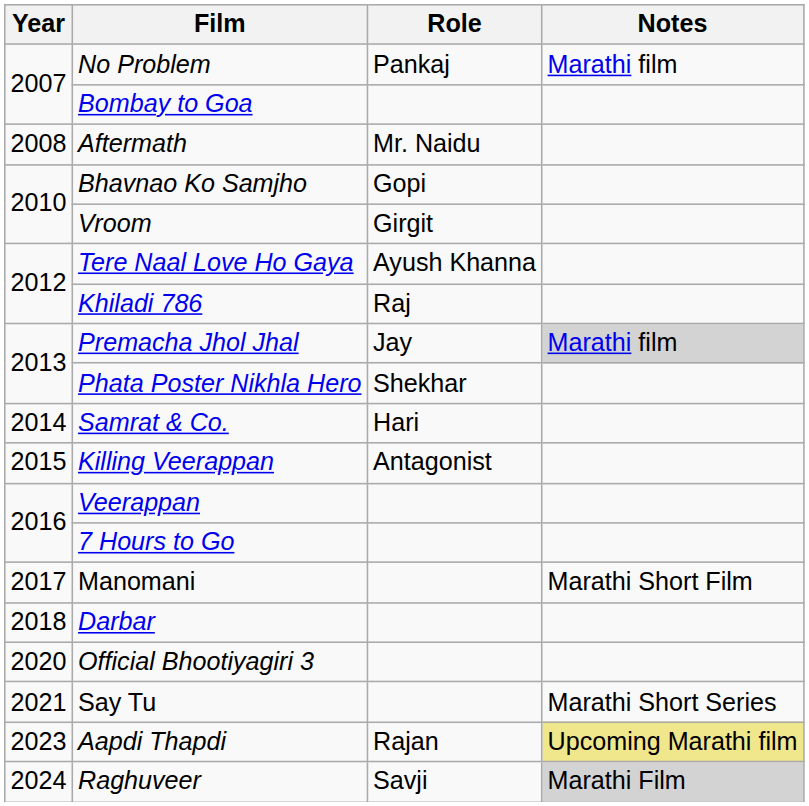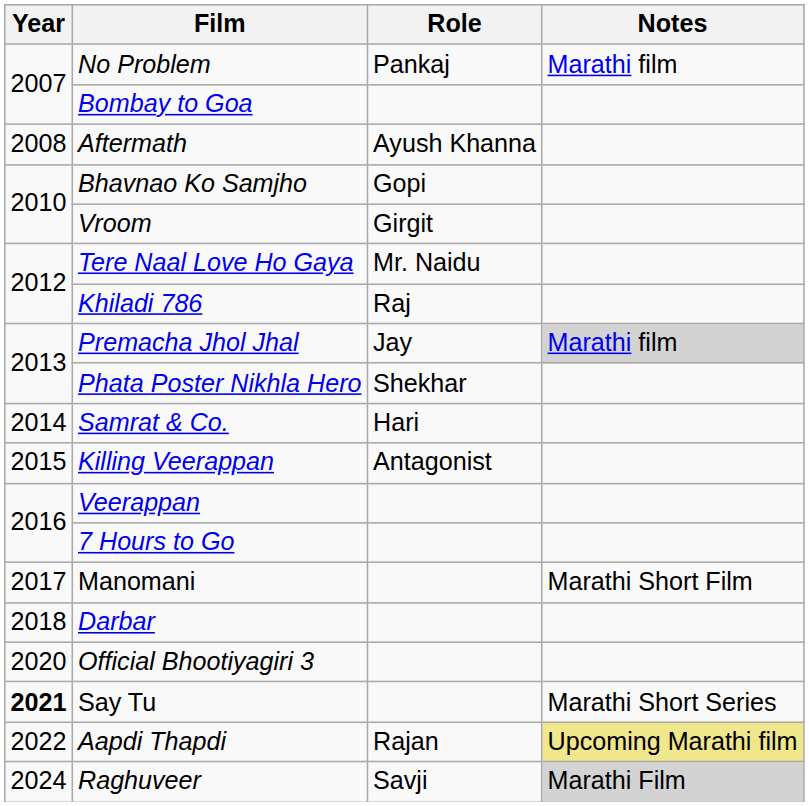 <table class="wikitable sortable">
 <tr>
 <th scope="col">Year</th>
 <th scope="col">Film</th>
 <th scope="col">Role</th>
 <th scope="col">Notes</th>
 </tr>
 <tr>
 <td rowspan="2">2007</td>
 <td><em>No Problem</em></td>
 <td>Pankaj</td>
 <td><a href='#'>Marathi</a> film</td>
 </tr>
 <tr>
 <td><em><a href='#'>Bombay to Goa</a></em></td>
 <td></td>
 <td></td>
 </tr>
 <tr>
 <td>2008</td>
 <td><em>Aftermath</em></td>
-<td>Mr. Naidu</td>
+<td>Ayush Khanna</td>
 <td></td>
 </tr>
 <tr>
 <td rowspan="2">2010</td>
 <td><em>Bhavnao Ko Samjho</em></td>
 <td>Gopi</td>
 <td></td>
 </tr>
 <tr>
 <td><em>Vroom</em></td>
 <td>Girgit</td>
 <td></td>
 </tr>
 <tr>
 <td rowspan="2">2012</td>
 <td><em><a href='#'>Tere Naal Love Ho Gaya</a></em></td>
-<td>Ayush Khanna</td>
+<td>Mr. Naidu</td>
 <td></td>
 </tr>
 <tr>
 <td><em><a href='#'>Khiladi 786</a></em></td>
 <td>Raj</td>
 <td></td>
 </tr>
 <tr>
 <td rowspan="2">2013</td>
 <td><em><a href='#'>Premacha Jhol Jhal</a></em></td>
 <td>Jay</td>
 <td style="background: lightgrey;"><a href='#'>Marathi</a> film</td>
 </tr>
 <tr>
 <td><em><a href='#'>Phata Poster Nikhla Hero</a></em></td>
 <td>Shekhar</td>
 <td></td>
 </tr>
 <tr>
 <td>2014</td>
 <td><em><a href='#'>Samrat & Co.</a></em></td>
 <td>Hari</td>
 <td></td>
 </tr>
 <tr>
 <td>2015</td>
 <td><em><a href='#'>Killing Veerappan</a></em></td>
 <td>Antagonist</td>
 <td></td>
 </tr>
 <tr>
 <td rowspan="2">2016</td>
 <td><em><a href='#'>Veerappan</a></em></td>
 <td></td>
 <td></td>
 </tr>
 <tr>
 <td><em><a href='#'>7 Hours to Go</a></em></td>
 <td></td>
 <td></td>
 </tr>
 <tr>
 <td>2017</td>
 <td>Manomani</td>
 <td></td>
 <td>Marathi Short Film</td>
 </tr>
 <tr>
 <td>2018</td>
 <td><em><a href='#'>Darbar</a></em></td>
 <td></td>
 <td></td>
 </tr>
 <tr>
 <td>2020</td>
 <td><em>Official Bhootiyagiri 3</em></td>
 <td></td>
 <td></td>
 </tr>
 <tr>
-<td>2021</td>
+<td><strong>2021</strong></td>
 <td>Say Tu</td>
 <td></td>
 <td>Marathi Short Series</td>
 </tr>
 <tr>
-<td>2023</td>
+<td>2022</td>
 <td><em>Aapdi Thapdi</em></td>
 <td>Rajan</td>
 <td style="background: khaki;">Upcoming Marathi film </td>
 </tr>
 <tr>
 <td>2024</td>
 <td><em>Raghuveer</em></td>
 <td>Savji</td>
 <td style="background: lightgrey;">Marathi Film </td>
 </tr>
 </table>
